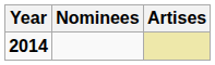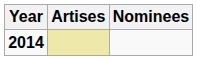 <table class="wikitable sortable">
 <tr>
 <th>Year</th>
+<th>Artises</th>
 <th>Nominees</th>
-<th>Artises</th>
 </tr>
 <tr>
 <td style="text-align:center;"><strong>2014</strong></td>
+<td bgcolor="palegoldenrod"></td>
 <td></td>
-<td bgcolor="palegoldenrod"></td>
 </tr>
 </table>
